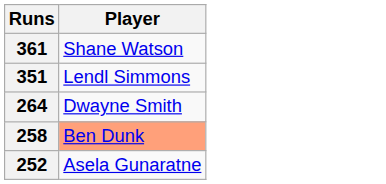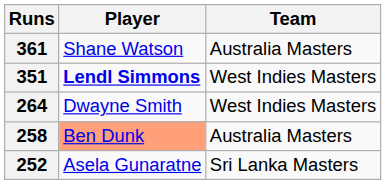 <table class="wikitable">
 <tr>
 <th>Runs</th>
 <th>Player</th>
+<th>Team</th>
 </tr>
 <tr>
 <th>361</th>
 <td><a href='#'>Shane Watson</a></td>
+<td>Australia Masters</td>
 </tr>
 <tr>
 <th>351</th>
-<td><a href='#'>Lendl Simmons</a></td>
+<td><strong><a href='#'>Lendl Simmons</a></strong></td>
+<td>West Indies Masters</td>
 </tr>
 <tr>
 <th>264</th>
 <td><a href='#'>Dwayne Smith</a></td>
+<td>West Indies Masters</td>
 </tr>
 <tr>
 <th>258</th>
 <td style="background: lightsalmon;"><a href='#'>Ben Dunk</a></td>
+<td>Australia Masters</td>
 </tr>
 <tr>
 <th>252</th>
 <td><a href='#'>Asela Gunaratne</a></td>
+<td>Sri Lanka Masters</td>
 </tr>
 </table>
